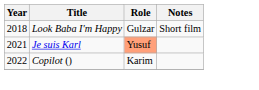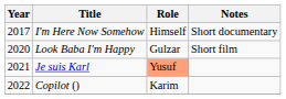 <table class="wikitable sortable">
 <tr>
 <th>Year</th>
 <th>Title</th>
 <th>Role</th>
 <th class="unsortable">Notes</th>
 </tr>
 <tr>
-<td>2018</td>
+<td>2017</td>
+<td><em>I'm Here Now Somehow</em></td>
+<td>Himself</td>
+<td>Short documentary</td>
+</tr>
+<tr>
+<td>2020</td>
 <td><em>Look Baba I'm Happy</em></td>
 <td>Gulzar</td>
 <td>Short film</td>
 </tr>
 <tr>
 <td>2021</td>
 <td><em><a href='#'>Je suis Karl</a></em></td>
 <td style="background: lightsalmon;">Yusuf</td>
 <td></td>
 </tr>
 <tr>
 <td>2022</td>
 <td><em>Copilot</em> ()</td>
 <td>Karim</td>
 <td></td>
 </tr>
 <tr>
 </tr>
 </table>
